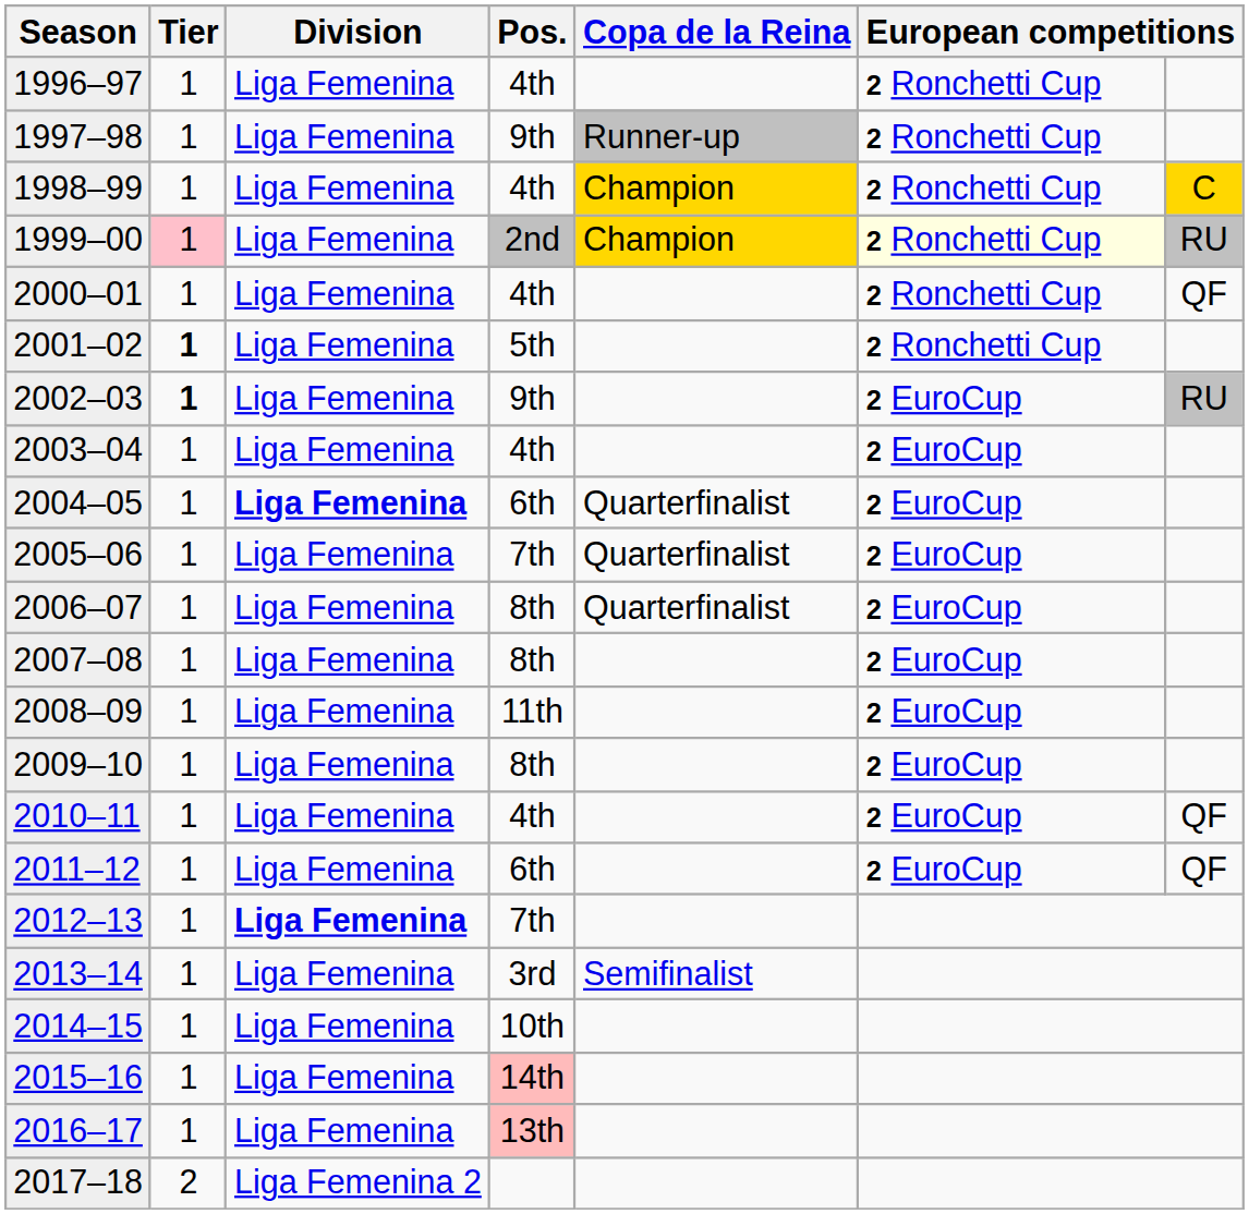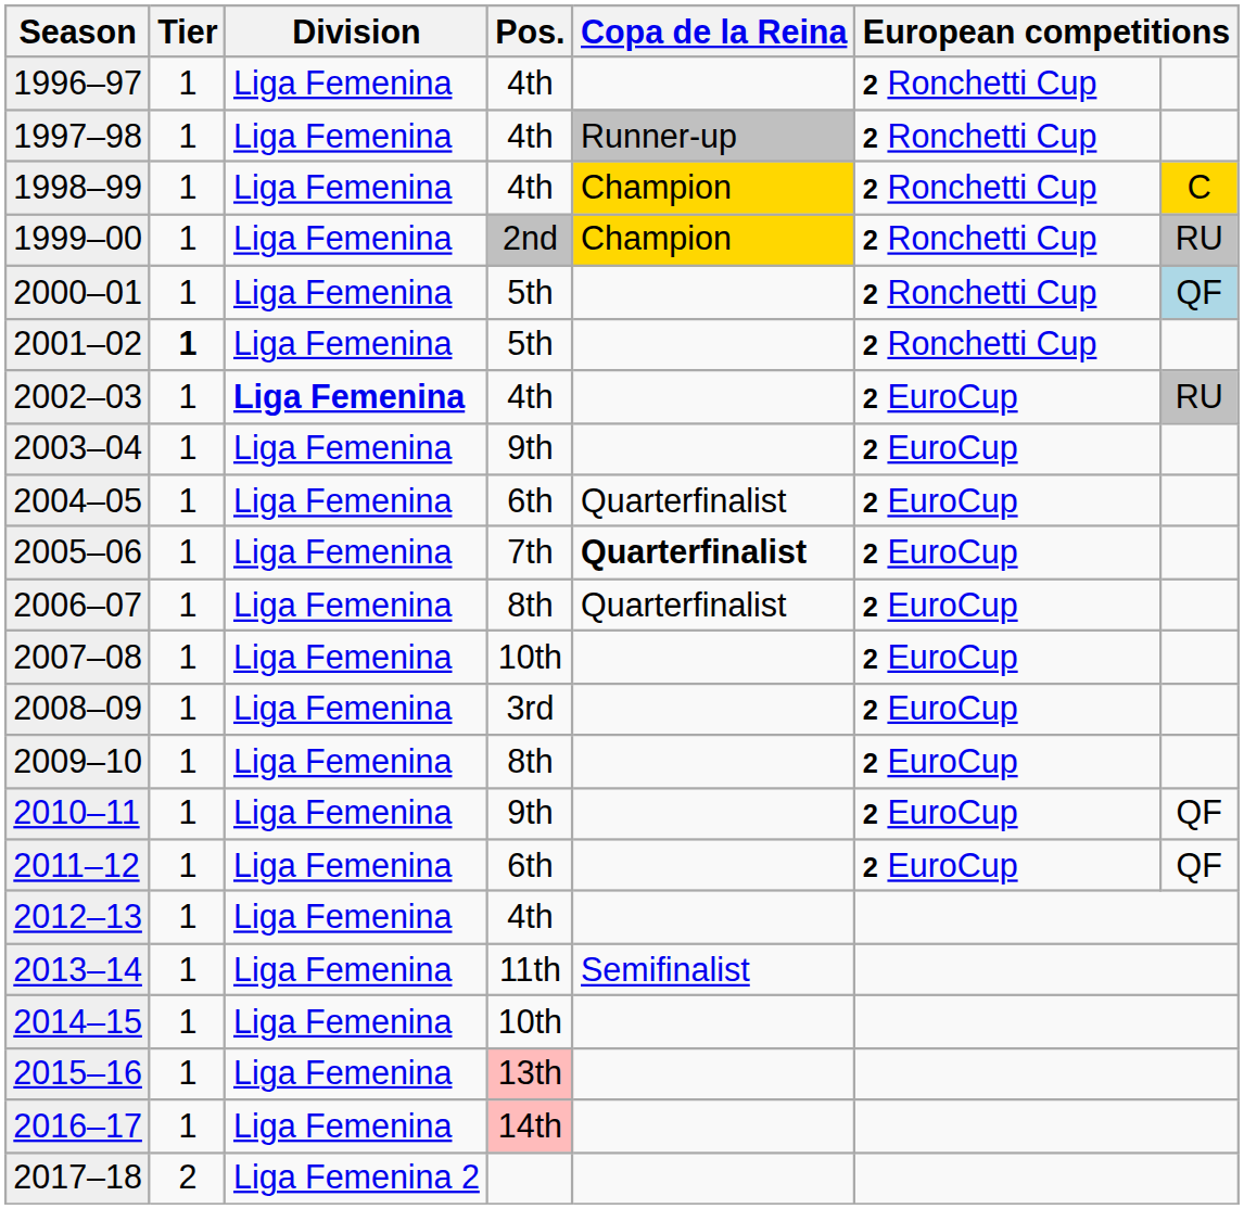 <table class="wikitable" style="font-size:85%">
 <tr>
 <th>Season</th>
 <th>Tier</th>
 <th>Division</th>
 <th>Pos.</th>
 <th><a href='#'>Copa de la Reina</a></th>
 <th colspan=2>European competitions</th>
 </tr>
 <tr>
 <td style="background:#efefef;">1996–97</td>
 <td align="center">1</td>
 <td><a href='#'>Liga Femenina</a></td>
 <td align="center">4th</td>
 <td></td>
 <td><small><strong>2</strong></small> <a href='#'>Ronchetti Cup</a></td>
 <td align=center></td>
 </tr>
 <tr>
 <td style="background:#efefef;">1997–98</td>
 <td align="center">1</td>
 <td><a href='#'>Liga Femenina</a></td>
-<td align="center">9th</td>
+<td align="center">4th</td>
 <td style="background:silver">Runner-up</td>
 <td><small><strong>2</strong></small> <a href='#'>Ronchetti Cup</a></td>
 <td align=center></td>
 </tr>
 <tr>
 <td style="background:#efefef;">1998–99</td>
 <td align="center">1</td>
 <td><a href='#'>Liga Femenina</a></td>
 <td align="center">4th</td>
 <td style="background:gold">Champion</td>
 <td><small><strong>2</strong></small> <a href='#'>Ronchetti Cup</a></td>
 <td align=center bgcolor=gold>C</td>
 </tr>
 <tr>
 <td style="background:#efefef;">1999–00</td>
-<td align="center" style="background: pink;">1</td>
+<td align="center">1</td>
 <td><a href='#'>Liga Femenina</a></td>
 <td style="background:silver" align="center">2nd</td>
 <td style="background:gold">Champion</td>
-<td style="background: lightyellow;"><small><strong>2</strong></small> <a href='#'>Ronchetti Cup</a></td>
+<td><small><strong>2</strong></small> <a href='#'>Ronchetti Cup</a></td>
 <td align=center bgcolor=silver>RU</td>
 </tr>
 <tr>
 <td style="background:#efefef;">2000–01</td>
 <td align="center">1</td>
 <td><a href='#'>Liga Femenina</a></td>
-<td align="center">4th</td>
+<td align="center">5th</td>
 <td></td>
 <td><small><strong>2</strong></small> <a href='#'>Ronchetti Cup</a></td>
-<td align=center>QF</td>
+<td align=center style="background: lightblue;">QF</td>
 </tr>
 <tr>
 <td style="background:#efefef;">2001–02</td>
 <td align="center"><strong>1</strong></td>
 <td><a href='#'>Liga Femenina</a></td>
 <td align="center">5th</td>
 <td></td>
 <td><small><strong>2</strong></small> <a href='#'>Ronchetti Cup</a></td>
 <td align=center></td>
 </tr>
 <tr>
 <td style="background:#efefef;">2002–03</td>
-<td align="center"><strong>1</strong></td>
-<td><a href='#'>Liga Femenina</a></td>
-<td align="center">9th</td>
+<td align="center">1</td>
+<td><strong><a href='#'>Liga Femenina</a></strong></td>
+<td align="center">4th</td>
 <td></td>
 <td><small><strong>2</strong></small> <a href='#'>EuroCup</a></td>
 <td align=center bgcolor=silver>RU</td>
 </tr>
 <tr>
 <td style="background:#efefef;">2003–04</td>
 <td align="center">1</td>
 <td><a href='#'>Liga Femenina</a></td>
-<td align="center">4th</td>
+<td align="center">9th</td>
 <td></td>
 <td><small><strong>2</strong></small> <a href='#'>EuroCup</a></td>
 <td align=center></td>
 </tr>
 <tr>
 <td style="background:#efefef;">2004–05</td>
 <td align="center">1</td>
-<td><strong><a href='#'>Liga Femenina</a></strong></td>
+<td><a href='#'>Liga Femenina</a></td>
 <td align="center">6th</td>
 <td>Quarterfinalist</td>
 <td><small><strong>2</strong></small> <a href='#'>EuroCup</a></td>
 <td align=center></td>
 </tr>
 <tr>
 <td style="background:#efefef;">2005–06</td>
 <td align="center">1</td>
 <td><a href='#'>Liga Femenina</a></td>
 <td align="center">7th</td>
-<td>Quarterfinalist</td>
+<td><strong>Quarterfinalist</strong></td>
 <td><small><strong>2</strong></small> <a href='#'>EuroCup</a></td>
 <td align=center></td>
 </tr>
 <tr>
 <td style="background:#efefef;">2006–07</td>
 <td align="center">1</td>
 <td><a href='#'>Liga Femenina</a></td>
 <td align="center">8th</td>
 <td>Quarterfinalist</td>
 <td><small><strong>2</strong></small> <a href='#'>EuroCup</a></td>
 <td align=center></td>
 </tr>
 <tr>
 <td style="background:#efefef;">2007–08</td>
 <td align="center">1</td>
 <td><a href='#'>Liga Femenina</a></td>
-<td align="center">8th</td>
+<td align="center">10th</td>
 <td></td>
 <td><small><strong>2</strong></small> <a href='#'>EuroCup</a></td>
 <td align=center></td>
 </tr>
 <tr>
 <td style="background:#efefef;">2008–09</td>
 <td align="center">1</td>
 <td><a href='#'>Liga Femenina</a></td>
-<td align="center">11th</td>
+<td align="center">3rd</td>
 <td></td>
 <td><small><strong>2</strong></small> <a href='#'>EuroCup</a></td>
 <td align=center></td>
 </tr>
 <tr>
 <td style="background:#efefef;">2009–10</td>
 <td align="center">1</td>
 <td><a href='#'>Liga Femenina</a></td>
 <td align="center">8th</td>
 <td></td>
 <td><small><strong>2</strong></small> <a href='#'>EuroCup</a></td>
 <td align=center></td>
 </tr>
 <tr>
 <td style="background:#efefef;"><a href='#'>2010–11</a></td>
 <td align="center">1</td>
 <td><a href='#'>Liga Femenina</a></td>
-<td align="center">4th</td>
+<td align="center">9th</td>
 <td></td>
 <td><small><strong>2</strong></small> <a href='#'>EuroCup</a></td>
 <td align=center>QF</td>
 </tr>
 <tr>
 <td style="background:#efefef;"><a href='#'>2011–12</a></td>
 <td align="center">1</td>
 <td><a href='#'>Liga Femenina</a></td>
 <td align="center">6th</td>
 <td></td>
 <td><small><strong>2</strong></small> <a href='#'>EuroCup</a></td>
 <td align=center>QF</td>
 </tr>
 <tr>
 <td style="background:#efefef;"><a href='#'>2012–13</a></td>
 <td align="center">1</td>
-<td><strong><a href='#'>Liga Femenina</a></strong></td>
-<td align="center">7th</td>
+<td><a href='#'>Liga Femenina</a></td>
+<td align="center">4th</td>
 <td></td>
 <td colspan=2></td>
 </tr>
 <tr>
 <td style="background:#efefef;"><a href='#'>2013–14</a></td>
 <td align="center">1</td>
 <td><a href='#'>Liga Femenina</a></td>
-<td align="center">3rd</td>
+<td align="center">11th</td>
 <td><a href='#'>Semifinalist</a></td>
 <td colspan=2></td>
 </tr>
 <tr>
 <td style="background:#efefef;"><a href='#'>2014–15</a></td>
 <td align="center">1</td>
 <td><a href='#'>Liga Femenina</a></td>
 <td align="center">10th</td>
 <td></td>
 <td colspan=2></td>
 </tr>
 <tr>
 <td style="background:#efefef;"><a href='#'>2015–16</a></td>
 <td align="center">1</td>
 <td><a href='#'>Liga Femenina</a></td>
-<td align="center" bgcolor=#FFBBBB>14th</td>
+<td align="center" bgcolor=#FFBBBB>13th</td>
 <td></td>
 <td colspan=2></td>
 </tr>
 <tr>
 <td style="background:#efefef;"><a href='#'>2016–17</a></td>
 <td align="center">1</td>
 <td><a href='#'>Liga Femenina</a></td>
-<td align="center" bgcolor=#FFBBBB>13th</td>
+<td align="center" bgcolor=#FFBBBB>14th</td>
 <td></td>
 <td colspan=2></td>
 </tr>
 <tr>
 <td style="background:#efefef;">2017–18</td>
 <td align="center">2</td>
 <td><a href='#'>Liga Femenina 2</a></td>
 <td align="center"></td>
 <td></td>
 <td colspan=2></td>
 </tr>
 </table>
